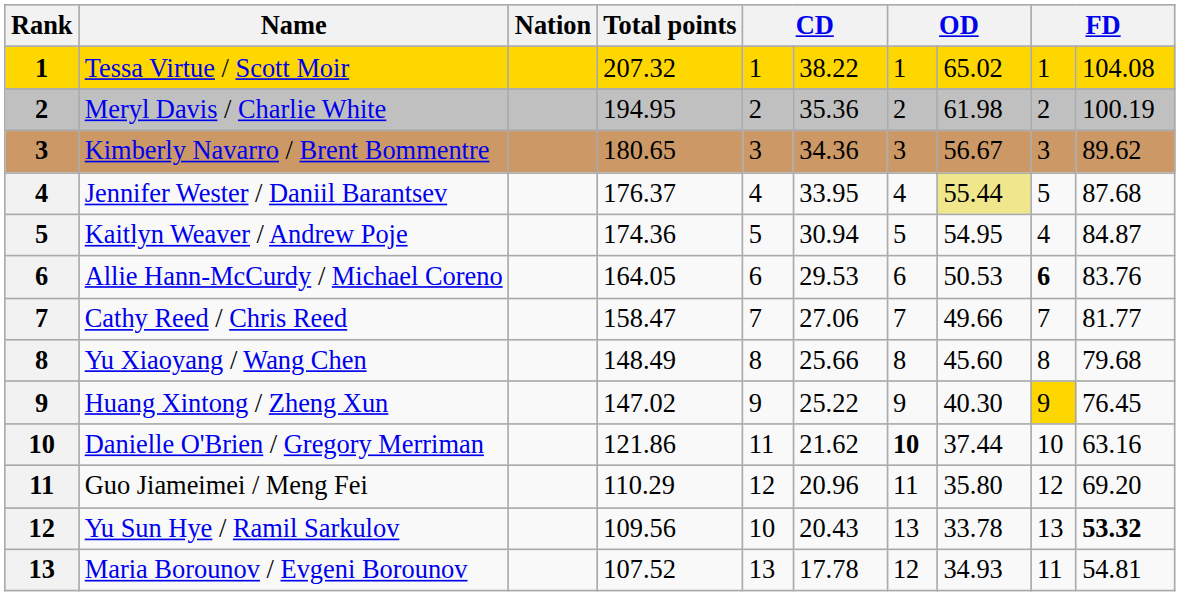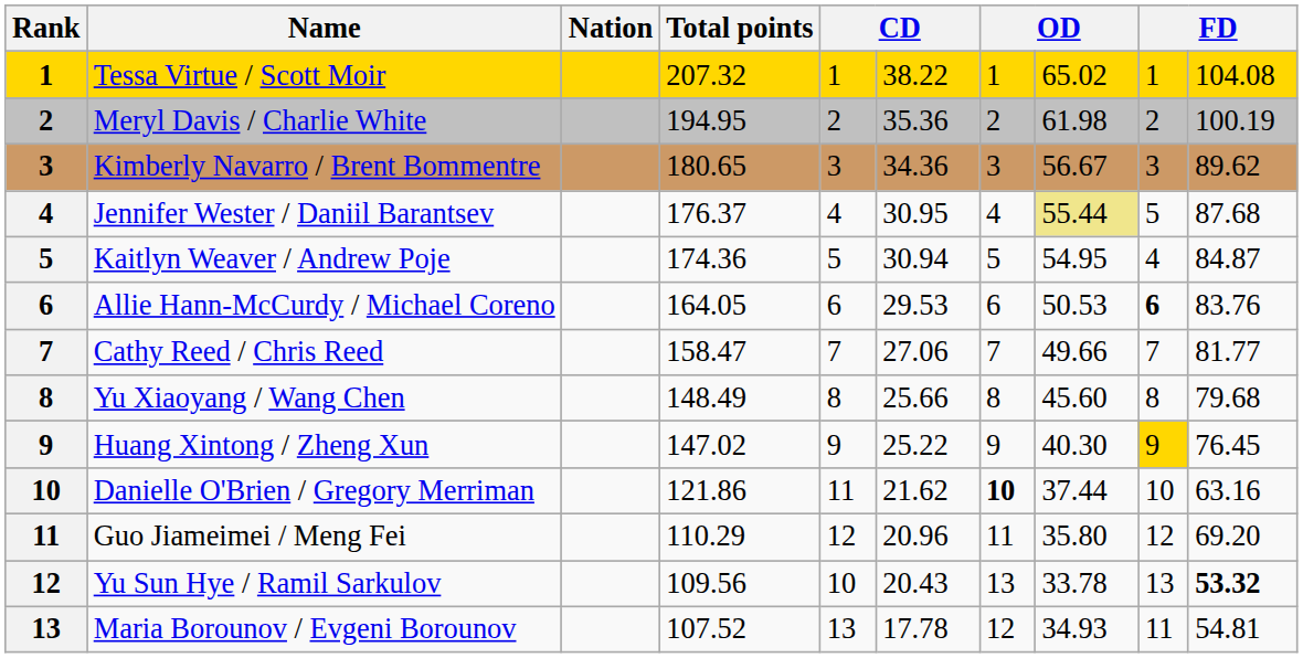 <table class="wikitable">
 <tr>
 <th>Rank</th>
 <th>Name</th>
 <th>Nation</th>
 <th>Total points</th>
 <th colspan="2" width="80px"><a href='#'>CD</a></th>
 <th colspan="2" width="80px"><a href='#'>OD</a></th>
 <th colspan="2" width="80px"><a href='#'>FD</a></th>
 </tr>
 <tr bgcolor="gold">
 <td align="center"><strong>1</strong></td>
 <td><a href='#'>Tessa Virtue</a> / <a href='#'>Scott Moir</a></td>
 <td></td>
 <td>207.32</td>
 <td>1</td>
 <td>38.22</td>
 <td>1</td>
 <td>65.02</td>
 <td>1</td>
 <td>104.08</td>
 </tr>
 <tr bgcolor="silver">
 <td align="center"><strong>2</strong></td>
 <td><a href='#'>Meryl Davis</a> / <a href='#'>Charlie White</a></td>
 <td></td>
 <td>194.95</td>
 <td>2</td>
 <td>35.36</td>
 <td>2</td>
 <td>61.98</td>
 <td>2</td>
 <td>100.19</td>
 </tr>
 <tr bgcolor="cc9966">
 <td align="center"><strong>3</strong></td>
 <td><a href='#'>Kimberly Navarro</a> / <a href='#'>Brent Bommentre</a></td>
 <td></td>
 <td>180.65</td>
 <td>3</td>
 <td>34.36</td>
 <td>3</td>
 <td>56.67</td>
 <td>3</td>
 <td>89.62</td>
 </tr>
 <tr>
 <th>4</th>
 <td><a href='#'>Jennifer Wester</a> / <a href='#'>Daniil Barantsev</a></td>
 <td></td>
 <td>176.37</td>
 <td>4</td>
-<td>33.95</td>
+<td>30.95</td>
 <td>4</td>
 <td style="background: khaki;">55.44</td>
 <td>5</td>
 <td>87.68</td>
 </tr>
 <tr>
 <th>5</th>
 <td><a href='#'>Kaitlyn Weaver</a> / <a href='#'>Andrew Poje</a></td>
 <td></td>
 <td>174.36</td>
 <td>5</td>
 <td>30.94</td>
 <td>5</td>
 <td>54.95</td>
 <td>4</td>
 <td>84.87</td>
 </tr>
 <tr>
 <th>6</th>
 <td><a href='#'>Allie Hann-McCurdy</a> / <a href='#'>Michael Coreno</a></td>
 <td></td>
 <td>164.05</td>
 <td>6</td>
 <td>29.53</td>
 <td>6</td>
 <td>50.53</td>
 <td><strong>6</strong></td>
 <td>83.76</td>
 </tr>
 <tr>
 <th>7</th>
 <td><a href='#'>Cathy Reed</a> / <a href='#'>Chris Reed</a></td>
 <td></td>
 <td>158.47</td>
 <td>7</td>
 <td>27.06</td>
 <td>7</td>
 <td>49.66</td>
 <td>7</td>
 <td>81.77</td>
 </tr>
 <tr>
 <th>8</th>
 <td><a href='#'>Yu Xiaoyang</a> / <a href='#'>Wang Chen</a></td>
 <td></td>
 <td>148.49</td>
 <td>8</td>
 <td>25.66</td>
 <td>8</td>
 <td>45.60</td>
 <td>8</td>
 <td>79.68</td>
 </tr>
 <tr>
 <th>9</th>
 <td><a href='#'>Huang Xintong</a> / <a href='#'>Zheng Xun</a></td>
 <td></td>
 <td>147.02</td>
 <td>9</td>
 <td>25.22</td>
 <td>9</td>
 <td>40.30</td>
 <td style="background: gold;">9</td>
 <td>76.45</td>
 </tr>
 <tr>
 <th>10</th>
 <td><a href='#'>Danielle O'Brien</a> / <a href='#'>Gregory Merriman</a></td>
 <td></td>
 <td>121.86</td>
 <td>11</td>
 <td>21.62</td>
 <td><strong>10</strong></td>
 <td>37.44</td>
 <td>10</td>
 <td>63.16</td>
 </tr>
 <tr>
 <th>11</th>
 <td>Guo Jiameimei / Meng Fei</td>
 <td></td>
 <td>110.29</td>
 <td>12</td>
 <td>20.96</td>
 <td>11</td>
 <td>35.80</td>
 <td>12</td>
 <td>69.20</td>
 </tr>
 <tr>
 <th>12</th>
 <td><a href='#'>Yu Sun Hye</a> / <a href='#'>Ramil Sarkulov</a></td>
 <td></td>
 <td>109.56</td>
 <td>10</td>
 <td>20.43</td>
 <td>13</td>
 <td>33.78</td>
 <td>13</td>
 <td><strong>53.32</strong></td>
 </tr>
 <tr>
 <th>13</th>
 <td><a href='#'>Maria Borounov</a> / <a href='#'>Evgeni Borounov</a></td>
 <td></td>
 <td>107.52</td>
 <td>13</td>
 <td>17.78</td>
 <td>12</td>
 <td>34.93</td>
 <td>11</td>
 <td>54.81</td>
 </tr>
 </table>
